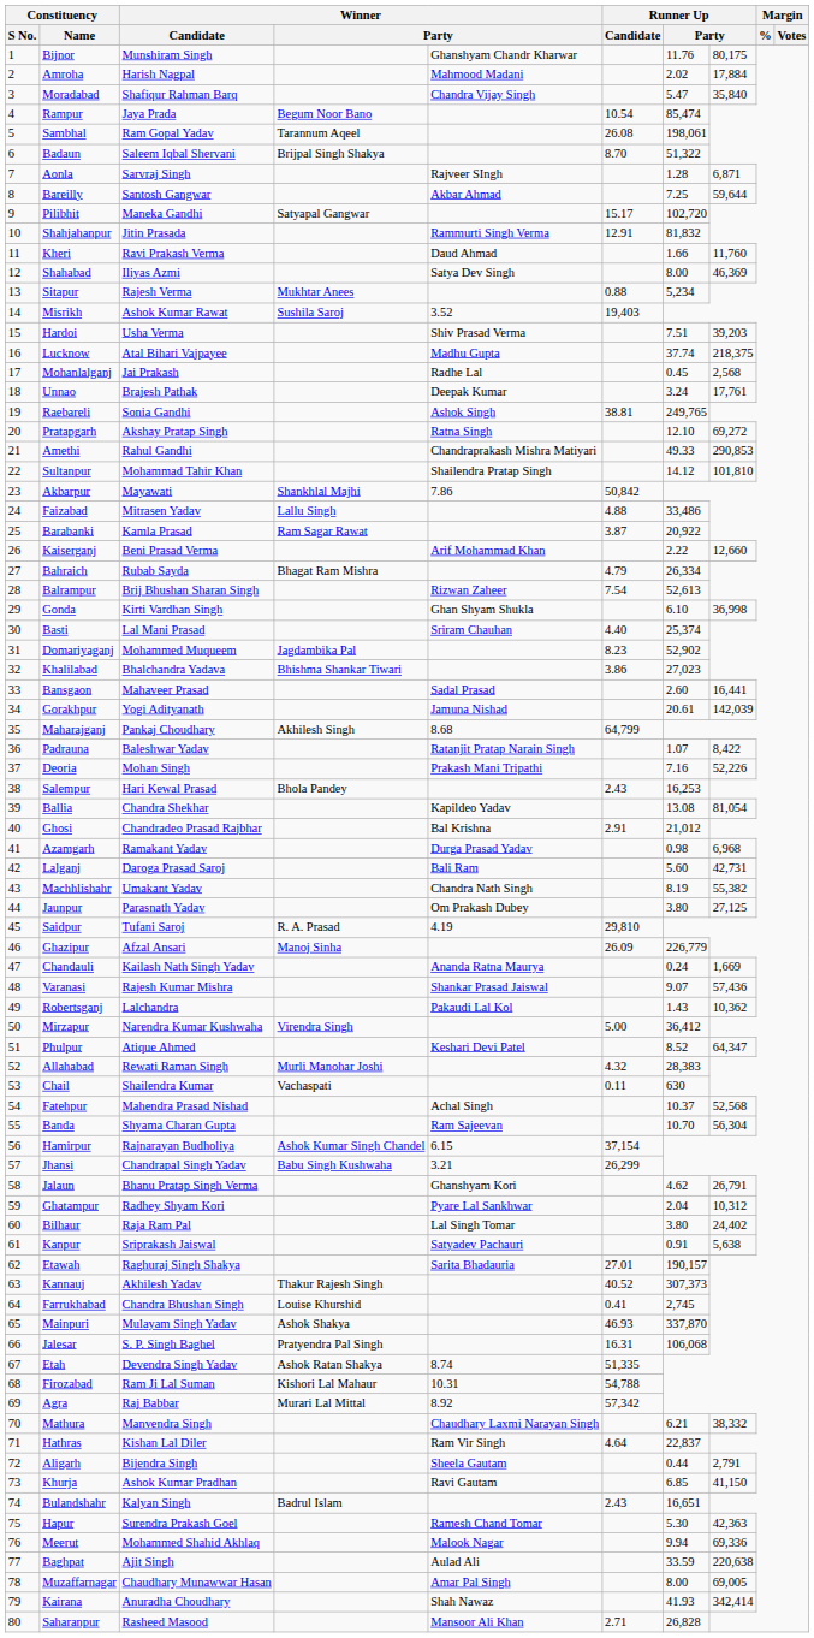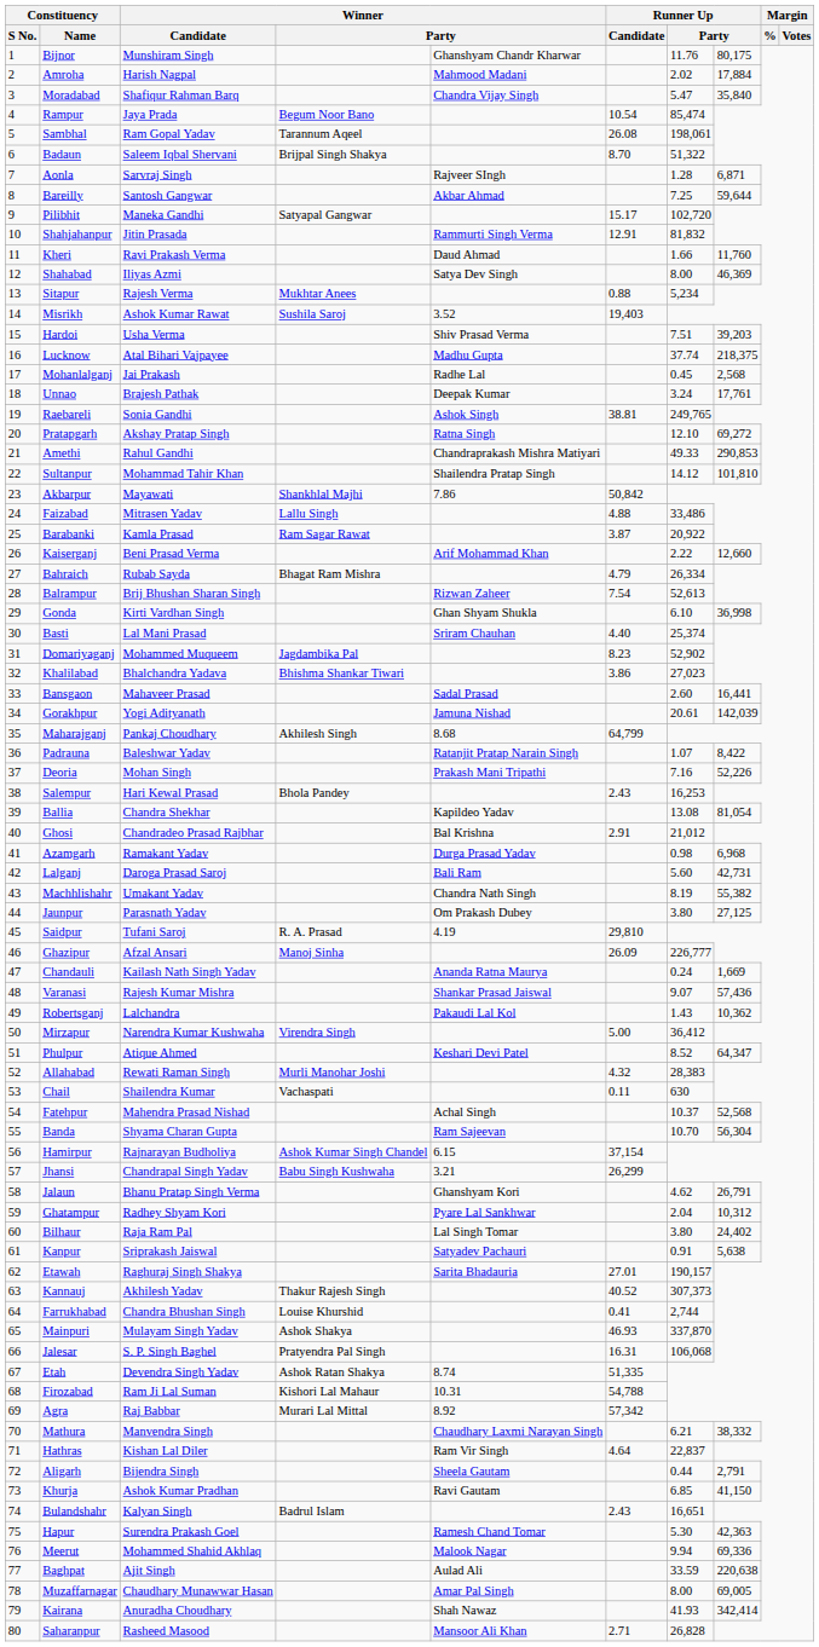 <table class="wikitable sortable">
 <tr>
 <th colspan=2>Constituency</th>
 <th colspan=3>Winner</th>
 <th colspan=3>Runner Up</th>
 <th colspan=2>Margin</th>
 </tr>
 <tr>
 <th>S No.</th>
 <th>Name</th>
 <th>Candidate</th>
 <th colspan=2>Party</th>
 <th>Candidate</th>
 <th colspan="2">Party</th>
 <th>%</th>
 <th>Votes</th>
 </tr>
 <tr>
 <td>1</td>
 <td><a href='#'>Bijnor</a></td>
 <td><a href='#'>Munshiram Singh</a></td>
 <td></td>
 <td>Ghanshyam Chandr Kharwar</td>
 <td></td>
 <td>11.76</td>
 <td>80,175</td>
 </tr>
 <tr>
 <td>2</td>
 <td><a href='#'>Amroha</a></td>
 <td><a href='#'>Harish Nagpal</a></td>
 <td></td>
 <td><a href='#'>Mahmood Madani</a></td>
 <td></td>
 <td>2.02</td>
 <td>17,884</td>
 </tr>
 <tr>
 <td>3</td>
 <td><a href='#'>Moradabad</a></td>
 <td><a href='#'>Shafiqur Rahman Barq</a></td>
 <td></td>
 <td><a href='#'>Chandra Vijay Singh</a></td>
 <td></td>
 <td>5.47</td>
 <td>35,840</td>
 </tr>
 <tr>
 <td>4</td>
 <td><a href='#'>Rampur</a></td>
 <td><a href='#'>Jaya Prada</a></td>
 <td><a href='#'>Begum Noor Bano</a></td>
 <td></td>
 <td>10.54</td>
 <td>85,474</td>
 </tr>
 <tr>
 <td>5</td>
 <td><a href='#'>Sambhal</a></td>
 <td><a href='#'>Ram Gopal Yadav</a></td>
 <td>Tarannum Aqeel</td>
 <td></td>
 <td>26.08</td>
 <td>198,061</td>
 </tr>
 <tr>
 <td>6</td>
 <td><a href='#'>Badaun</a></td>
 <td><a href='#'>Saleem Iqbal Shervani</a></td>
 <td>Brijpal Singh Shakya</td>
 <td></td>
 <td>8.70</td>
 <td>51,322</td>
 </tr>
 <tr>
 <td>7</td>
 <td><a href='#'>Aonla</a></td>
 <td><a href='#'>Sarvraj Singh</a></td>
 <td></td>
 <td>Rajveer SIngh</td>
 <td></td>
 <td>1.28</td>
 <td>6,871</td>
 </tr>
 <tr>
 <td>8</td>
 <td><a href='#'>Bareilly</a></td>
 <td><a href='#'>Santosh Gangwar</a></td>
 <td></td>
 <td><a href='#'>Akbar Ahmad</a></td>
 <td></td>
 <td>7.25</td>
 <td>59,644</td>
 </tr>
 <tr>
 <td>9</td>
 <td><a href='#'>Pilibhit</a></td>
 <td><a href='#'>Maneka Gandhi</a></td>
 <td>Satyapal Gangwar</td>
 <td></td>
 <td>15.17</td>
 <td>102,720</td>
 </tr>
 <tr>
 <td>10</td>
 <td><a href='#'>Shahjahanpur</a></td>
 <td><a href='#'>Jitin Prasada</a></td>
 <td></td>
 <td><a href='#'>Rammurti Singh Verma</a></td>
 <td>12.91</td>
 <td>81,832</td>
 </tr>
 <tr>
 <td>11</td>
 <td><a href='#'>Kheri</a></td>
 <td><a href='#'>Ravi Prakash Verma</a></td>
 <td></td>
 <td>Daud Ahmad</td>
 <td></td>
 <td>1.66</td>
 <td>11,760</td>
 </tr>
 <tr>
 <td>12</td>
 <td><a href='#'>Shahabad</a></td>
 <td><a href='#'>Iliyas Azmi</a></td>
 <td></td>
 <td>Satya Dev Singh</td>
 <td></td>
 <td>8.00</td>
 <td>46,369</td>
 </tr>
 <tr>
 <td>13</td>
 <td><a href='#'>Sitapur</a></td>
 <td><a href='#'>Rajesh Verma</a></td>
 <td><a href='#'>Mukhtar Anees</a></td>
 <td></td>
 <td>0.88</td>
 <td>5,234</td>
 </tr>
 <tr>
 <td>14</td>
 <td><a href='#'>Misrikh</a></td>
 <td><a href='#'>Ashok Kumar Rawat</a></td>
 <td><a href='#'>Sushila Saroj</a></td>
 <td>3.52</td>
 <td>19,403</td>
 </tr>
 <tr>
 <td>15</td>
 <td><a href='#'>Hardoi</a></td>
 <td><a href='#'>Usha Verma</a></td>
 <td></td>
 <td>Shiv Prasad Verma</td>
 <td></td>
 <td>7.51</td>
 <td>39,203</td>
 </tr>
 <tr>
 <td>16</td>
 <td><a href='#'>Lucknow</a></td>
 <td><a href='#'>Atal Bihari Vajpayee</a></td>
 <td></td>
 <td><a href='#'>Madhu Gupta</a></td>
 <td></td>
 <td>37.74</td>
 <td>218,375</td>
 </tr>
 <tr>
 <td>17</td>
 <td><a href='#'>Mohanlalganj</a></td>
 <td><a href='#'>Jai Prakash</a></td>
 <td></td>
 <td>Radhe Lal</td>
 <td></td>
 <td>0.45</td>
 <td>2,568</td>
 </tr>
 <tr>
 <td>18</td>
 <td><a href='#'>Unnao</a></td>
 <td><a href='#'>Brajesh Pathak</a></td>
 <td></td>
 <td>Deepak Kumar</td>
 <td></td>
 <td>3.24</td>
 <td>17,761</td>
 </tr>
 <tr>
 <td>19</td>
 <td><a href='#'>Raebareli</a></td>
 <td><a href='#'>Sonia Gandhi</a></td>
 <td></td>
 <td><a href='#'>Ashok Singh</a></td>
 <td>38.81</td>
 <td>249,765</td>
 </tr>
 <tr>
 <td>20</td>
 <td><a href='#'>Pratapgarh</a></td>
 <td><a href='#'>Akshay Pratap Singh</a></td>
 <td></td>
 <td><a href='#'>Ratna Singh</a></td>
 <td></td>
 <td>12.10</td>
 <td>69,272</td>
 </tr>
 <tr>
 <td>21</td>
 <td><a href='#'>Amethi</a></td>
 <td><a href='#'>Rahul Gandhi</a></td>
 <td></td>
 <td>Chandraprakash Mishra Matiyari</td>
 <td></td>
 <td>49.33</td>
 <td>290,853</td>
 </tr>
 <tr>
 <td>22</td>
 <td><a href='#'>Sultanpur</a></td>
 <td><a href='#'>Mohammad Tahir Khan</a></td>
 <td></td>
 <td>Shailendra Pratap Singh</td>
 <td></td>
 <td>14.12</td>
 <td>101,810</td>
 </tr>
 <tr>
 <td>23</td>
 <td><a href='#'>Akbarpur</a></td>
 <td><a href='#'>Mayawati</a></td>
 <td><a href='#'>Shankhlal Majhi</a></td>
 <td>7.86</td>
 <td>50,842</td>
 </tr>
 <tr>
 <td>24</td>
 <td><a href='#'>Faizabad</a></td>
 <td><a href='#'>Mitrasen Yadav</a></td>
 <td><a href='#'>Lallu Singh</a></td>
 <td></td>
 <td>4.88</td>
 <td>33,486</td>
 </tr>
 <tr>
 <td>25</td>
 <td><a href='#'>Barabanki</a></td>
 <td><a href='#'>Kamla Prasad</a></td>
 <td><a href='#'>Ram Sagar Rawat</a></td>
 <td></td>
 <td>3.87</td>
 <td>20,922</td>
 </tr>
 <tr>
 <td>26</td>
 <td><a href='#'>Kaiserganj</a></td>
 <td><a href='#'>Beni Prasad Verma</a></td>
 <td></td>
 <td><a href='#'>Arif Mohammad Khan</a></td>
 <td></td>
 <td>2.22</td>
 <td>12,660</td>
 </tr>
 <tr>
 <td>27</td>
 <td><a href='#'>Bahraich</a></td>
 <td><a href='#'>Rubab Sayda</a></td>
 <td>Bhagat Ram Mishra</td>
 <td></td>
 <td>4.79</td>
 <td>26,334</td>
 </tr>
 <tr>
 <td>28</td>
 <td><a href='#'>Balrampur</a></td>
 <td><a href='#'>Brij Bhushan Sharan Singh</a></td>
 <td></td>
 <td><a href='#'>Rizwan Zaheer</a></td>
 <td>7.54</td>
 <td>52,613</td>
 </tr>
 <tr>
 <td>29</td>
 <td><a href='#'>Gonda</a></td>
 <td><a href='#'>Kirti Vardhan Singh</a></td>
 <td></td>
 <td>Ghan Shyam Shukla</td>
 <td></td>
 <td>6.10</td>
 <td>36,998</td>
 </tr>
 <tr>
 <td>30</td>
 <td><a href='#'>Basti</a></td>
 <td><a href='#'>Lal Mani Prasad</a></td>
 <td></td>
 <td><a href='#'>Sriram Chauhan</a></td>
 <td>4.40</td>
 <td>25,374</td>
 </tr>
 <tr>
 <td>31</td>
 <td><a href='#'>Domariyaganj</a></td>
 <td><a href='#'>Mohammed Muqueem</a></td>
 <td><a href='#'>Jagdambika Pal</a></td>
 <td></td>
 <td>8.23</td>
 <td>52,902</td>
 </tr>
 <tr>
 <td>32</td>
 <td><a href='#'>Khalilabad</a></td>
 <td><a href='#'>Bhalchandra Yadava</a></td>
 <td><a href='#'>Bhishma Shankar Tiwari</a></td>
 <td></td>
 <td>3.86</td>
 <td>27,023</td>
 </tr>
 <tr>
 <td>33</td>
 <td><a href='#'>Bansgaon</a></td>
 <td><a href='#'>Mahaveer Prasad</a></td>
 <td></td>
 <td><a href='#'>Sadal Prasad</a></td>
 <td></td>
 <td>2.60</td>
 <td>16,441</td>
 </tr>
 <tr>
 <td>34</td>
 <td><a href='#'>Gorakhpur</a></td>
 <td><a href='#'>Yogi Adityanath</a></td>
 <td></td>
 <td><a href='#'>Jamuna Nishad</a></td>
 <td></td>
 <td>20.61</td>
 <td>142,039</td>
 </tr>
 <tr>
 <td>35</td>
 <td><a href='#'>Maharajganj</a></td>
 <td><a href='#'>Pankaj Choudhary</a></td>
 <td>Akhilesh Singh</td>
 <td>8.68</td>
 <td>64,799</td>
 </tr>
 <tr>
 <td>36</td>
 <td><a href='#'>Padrauna</a></td>
 <td><a href='#'>Baleshwar Yadav</a></td>
 <td></td>
 <td><a href='#'>Ratanjit Pratap Narain Singh</a></td>
 <td></td>
 <td>1.07</td>
 <td>8,422</td>
 </tr>
 <tr>
 <td>37</td>
 <td><a href='#'>Deoria</a></td>
 <td><a href='#'>Mohan Singh</a></td>
 <td></td>
 <td><a href='#'>Prakash Mani Tripathi</a></td>
 <td></td>
 <td>7.16</td>
 <td>52,226</td>
 </tr>
 <tr>
 <td>38</td>
 <td><a href='#'>Salempur</a></td>
 <td><a href='#'>Hari Kewal Prasad</a></td>
 <td>Bhola Pandey</td>
 <td></td>
 <td>2.43</td>
 <td>16,253</td>
 </tr>
 <tr>
 <td>39</td>
 <td><a href='#'>Ballia</a></td>
 <td><a href='#'>Chandra Shekhar</a></td>
 <td></td>
 <td>Kapildeo Yadav</td>
 <td></td>
 <td>13.08</td>
 <td>81,054</td>
 </tr>
 <tr>
 <td>40</td>
 <td><a href='#'>Ghosi</a></td>
 <td><a href='#'>Chandradeo Prasad Rajbhar</a></td>
 <td></td>
 <td>Bal Krishna</td>
 <td>2.91</td>
 <td>21,012</td>
 </tr>
 <tr>
 <td>41</td>
 <td><a href='#'>Azamgarh</a></td>
 <td><a href='#'>Ramakant Yadav</a></td>
 <td></td>
 <td><a href='#'>Durga Prasad Yadav</a></td>
 <td></td>
 <td>0.98</td>
 <td>6,968</td>
 </tr>
 <tr>
 <td>42</td>
 <td><a href='#'>Lalganj</a></td>
 <td><a href='#'>Daroga Prasad Saroj</a></td>
 <td></td>
 <td><a href='#'>Bali Ram</a></td>
 <td></td>
 <td>5.60</td>
 <td>42,731</td>
 </tr>
 <tr>
 <td>43</td>
 <td><a href='#'>Machhlishahr</a></td>
 <td><a href='#'>Umakant Yadav</a></td>
 <td></td>
 <td>Chandra Nath Singh</td>
 <td></td>
 <td>8.19</td>
 <td>55,382</td>
 </tr>
 <tr>
 <td>44</td>
 <td><a href='#'>Jaunpur</a></td>
 <td><a href='#'>Parasnath Yadav</a></td>
 <td></td>
 <td>Om Prakash Dubey</td>
 <td></td>
 <td>3.80</td>
 <td>27,125</td>
 </tr>
 <tr>
 <td>45</td>
 <td><a href='#'>Saidpur</a></td>
 <td><a href='#'>Tufani Saroj</a></td>
 <td>R. A. Prasad</td>
 <td>4.19</td>
 <td>29,810</td>
 </tr>
 <tr>
 <td>46</td>
 <td><a href='#'>Ghazipur</a></td>
 <td><a href='#'>Afzal Ansari</a></td>
 <td><a href='#'>Manoj Sinha</a></td>
 <td></td>
 <td>26.09</td>
-<td>226,779</td>
+<td>226,777</td>
 </tr>
 <tr>
 <td>47</td>
 <td><a href='#'>Chandauli</a></td>
 <td><a href='#'>Kailash Nath Singh Yadav</a></td>
 <td></td>
 <td><a href='#'>Ananda Ratna Maurya</a></td>
 <td></td>
 <td>0.24</td>
 <td>1,669</td>
 </tr>
 <tr>
 <td>48</td>
 <td><a href='#'>Varanasi</a></td>
 <td><a href='#'>Rajesh Kumar Mishra</a></td>
 <td></td>
 <td><a href='#'>Shankar Prasad Jaiswal</a></td>
 <td></td>
 <td>9.07</td>
 <td>57,436</td>
 </tr>
 <tr>
 <td>49</td>
 <td><a href='#'>Robertsganj</a></td>
 <td><a href='#'>Lalchandra</a></td>
 <td></td>
 <td><a href='#'>Pakaudi Lal Kol</a></td>
 <td></td>
 <td>1.43</td>
 <td>10,362</td>
 </tr>
 <tr>
 <td>50</td>
 <td><a href='#'>Mirzapur</a></td>
 <td><a href='#'>Narendra Kumar Kushwaha</a></td>
 <td><a href='#'>Virendra Singh</a></td>
 <td></td>
 <td>5.00</td>
 <td>36,412</td>
 </tr>
 <tr>
 <td>51</td>
 <td><a href='#'>Phulpur</a></td>
 <td><a href='#'>Atique Ahmed</a></td>
 <td></td>
 <td><a href='#'>Keshari Devi Patel</a></td>
 <td></td>
 <td>8.52</td>
 <td>64,347</td>
 </tr>
 <tr>
 <td>52</td>
 <td><a href='#'>Allahabad</a></td>
 <td><a href='#'>Rewati Raman Singh</a></td>
 <td><a href='#'>Murli Manohar Joshi</a></td>
 <td></td>
 <td>4.32</td>
 <td>28,383</td>
 </tr>
 <tr>
 <td>53</td>
 <td><a href='#'>Chail</a></td>
 <td><a href='#'>Shailendra Kumar</a></td>
 <td>Vachaspati</td>
 <td></td>
 <td>0.11</td>
 <td>630</td>
 </tr>
 <tr>
 <td>54</td>
 <td><a href='#'>Fatehpur</a></td>
 <td><a href='#'>Mahendra Prasad Nishad</a></td>
 <td></td>
 <td>Achal Singh</td>
 <td></td>
 <td>10.37</td>
 <td>52,568</td>
 </tr>
 <tr>
 <td>55</td>
 <td><a href='#'>Banda</a></td>
 <td><a href='#'>Shyama Charan Gupta</a></td>
 <td></td>
 <td><a href='#'>Ram Sajeevan</a></td>
 <td></td>
 <td>10.70</td>
 <td>56,304</td>
 </tr>
 <tr>
 <td>56</td>
 <td><a href='#'>Hamirpur</a></td>
 <td><a href='#'>Rajnarayan Budholiya</a></td>
 <td><a href='#'>Ashok Kumar Singh Chandel</a></td>
 <td>6.15</td>
 <td>37,154</td>
 </tr>
 <tr>
 <td>57</td>
 <td><a href='#'>Jhansi</a></td>
 <td><a href='#'>Chandrapal Singh Yadav</a></td>
 <td><a href='#'>Babu Singh Kushwaha</a></td>
 <td>3.21</td>
 <td>26,299</td>
 </tr>
 <tr>
 <td>58</td>
 <td><a href='#'>Jalaun</a></td>
 <td><a href='#'>Bhanu Pratap Singh Verma</a></td>
 <td></td>
 <td>Ghanshyam Kori</td>
 <td></td>
 <td>4.62</td>
 <td>26,791</td>
 </tr>
 <tr>
 <td>59</td>
 <td><a href='#'>Ghatampur</a></td>
 <td><a href='#'>Radhey Shyam Kori</a></td>
 <td></td>
 <td><a href='#'>Pyare Lal Sankhwar</a></td>
 <td></td>
 <td>2.04</td>
 <td>10,312</td>
 </tr>
 <tr>
 <td>60</td>
 <td><a href='#'>Bilhaur</a></td>
 <td><a href='#'>Raja Ram Pal</a></td>
 <td></td>
 <td>Lal Singh Tomar</td>
 <td></td>
 <td>3.80</td>
 <td>24,402</td>
 </tr>
 <tr>
 <td>61</td>
 <td><a href='#'>Kanpur</a></td>
 <td><a href='#'>Sriprakash Jaiswal</a></td>
 <td></td>
 <td><a href='#'>Satyadev Pachauri</a></td>
 <td></td>
 <td>0.91</td>
 <td>5,638</td>
 </tr>
 <tr>
 <td>62</td>
 <td><a href='#'>Etawah</a></td>
 <td><a href='#'>Raghuraj Singh Shakya</a></td>
 <td></td>
 <td><a href='#'>Sarita Bhadauria</a></td>
 <td>27.01</td>
 <td>190,157</td>
 </tr>
 <tr>
 <td>63</td>
 <td><a href='#'>Kannauj</a></td>
 <td><a href='#'>Akhilesh Yadav</a></td>
 <td>Thakur Rajesh Singh</td>
 <td></td>
 <td>40.52</td>
 <td>307,373</td>
 </tr>
 <tr>
 <td>64</td>
 <td><a href='#'>Farrukhabad</a></td>
 <td><a href='#'>Chandra Bhushan Singh</a></td>
 <td>Louise Khurshid</td>
 <td></td>
 <td>0.41</td>
-<td>2,745</td>
+<td>2,744</td>
 </tr>
 <tr>
 <td>65</td>
 <td><a href='#'>Mainpuri</a></td>
 <td><a href='#'>Mulayam Singh Yadav</a></td>
 <td>Ashok Shakya</td>
 <td></td>
 <td>46.93</td>
 <td>337,870</td>
 </tr>
 <tr>
 <td>66</td>
 <td><a href='#'>Jalesar</a></td>
 <td><a href='#'>S. P. Singh Baghel</a></td>
 <td>Pratyendra Pal Singh</td>
 <td></td>
 <td>16.31</td>
 <td>106,068</td>
 </tr>
 <tr>
 <td>67</td>
 <td><a href='#'>Etah</a></td>
 <td><a href='#'>Devendra Singh Yadav</a></td>
 <td>Ashok Ratan Shakya</td>
 <td>8.74</td>
 <td>51,335</td>
 </tr>
 <tr>
 <td>68</td>
 <td><a href='#'>Firozabad</a></td>
 <td><a href='#'>Ram Ji Lal Suman</a></td>
 <td>Kishori Lal Mahaur</td>
 <td>10.31</td>
 <td>54,788</td>
 </tr>
 <tr>
 <td>69</td>
 <td><a href='#'>Agra</a></td>
 <td><a href='#'>Raj Babbar</a></td>
 <td>Murari Lal Mittal</td>
 <td>8.92</td>
 <td>57,342</td>
 </tr>
 <tr>
 <td>70</td>
 <td><a href='#'>Mathura</a></td>
 <td><a href='#'>Manvendra Singh</a></td>
 <td></td>
 <td><a href='#'>Chaudhary Laxmi Narayan Singh</a></td>
 <td></td>
 <td>6.21</td>
 <td>38,332</td>
 </tr>
 <tr>
 <td>71</td>
 <td><a href='#'>Hathras</a></td>
 <td><a href='#'>Kishan Lal Diler</a></td>
 <td></td>
 <td>Ram Vir Singh</td>
 <td>4.64</td>
 <td>22,837</td>
 </tr>
 <tr>
 <td>72</td>
 <td><a href='#'>Aligarh</a></td>
 <td><a href='#'>Bijendra Singh</a></td>
 <td></td>
 <td><a href='#'>Sheela Gautam</a></td>
 <td></td>
 <td>0.44</td>
 <td>2,791</td>
 </tr>
 <tr>
 <td>73</td>
 <td><a href='#'>Khurja</a></td>
 <td><a href='#'>Ashok Kumar Pradhan</a></td>
 <td></td>
 <td>Ravi Gautam</td>
 <td></td>
 <td>6.85</td>
 <td>41,150</td>
 </tr>
 <tr>
 <td>74</td>
 <td><a href='#'>Bulandshahr</a></td>
 <td><a href='#'>Kalyan Singh</a></td>
 <td>Badrul Islam</td>
 <td></td>
 <td>2.43</td>
 <td>16,651</td>
 </tr>
 <tr>
 <td>75</td>
 <td><a href='#'>Hapur</a></td>
 <td><a href='#'>Surendra Prakash Goel</a></td>
 <td></td>
 <td><a href='#'>Ramesh Chand Tomar</a></td>
 <td></td>
 <td>5.30</td>
 <td>42,363</td>
 </tr>
 <tr>
 <td>76</td>
 <td><a href='#'>Meerut</a></td>
 <td><a href='#'>Mohammed Shahid Akhlaq</a></td>
 <td></td>
 <td><a href='#'>Malook Nagar</a></td>
 <td></td>
 <td>9.94</td>
 <td>69,336</td>
 </tr>
 <tr>
 <td>77</td>
 <td><a href='#'>Baghpat</a></td>
 <td><a href='#'>Ajit Singh</a></td>
 <td></td>
 <td>Aulad Ali</td>
 <td></td>
 <td>33.59</td>
 <td>220,638</td>
 </tr>
 <tr>
 <td>78</td>
 <td><a href='#'>Muzaffarnagar</a></td>
 <td><a href='#'>Chaudhary Munawwar Hasan</a></td>
 <td></td>
 <td><a href='#'>Amar Pal Singh</a></td>
 <td></td>
 <td>8.00</td>
 <td>69,005</td>
 </tr>
 <tr>
 <td>79</td>
 <td><a href='#'>Kairana</a></td>
 <td><a href='#'>Anuradha Choudhary</a></td>
 <td></td>
 <td>Shah Nawaz</td>
 <td></td>
 <td>41.93</td>
 <td>342,414</td>
 </tr>
 <tr>
 <td>80</td>
 <td><a href='#'>Saharanpur</a></td>
 <td><a href='#'>Rasheed Masood</a></td>
 <td></td>
 <td><a href='#'>Mansoor Ali Khan</a></td>
 <td>2.71</td>
 <td>26,828</td>
 </tr>
 </table>
